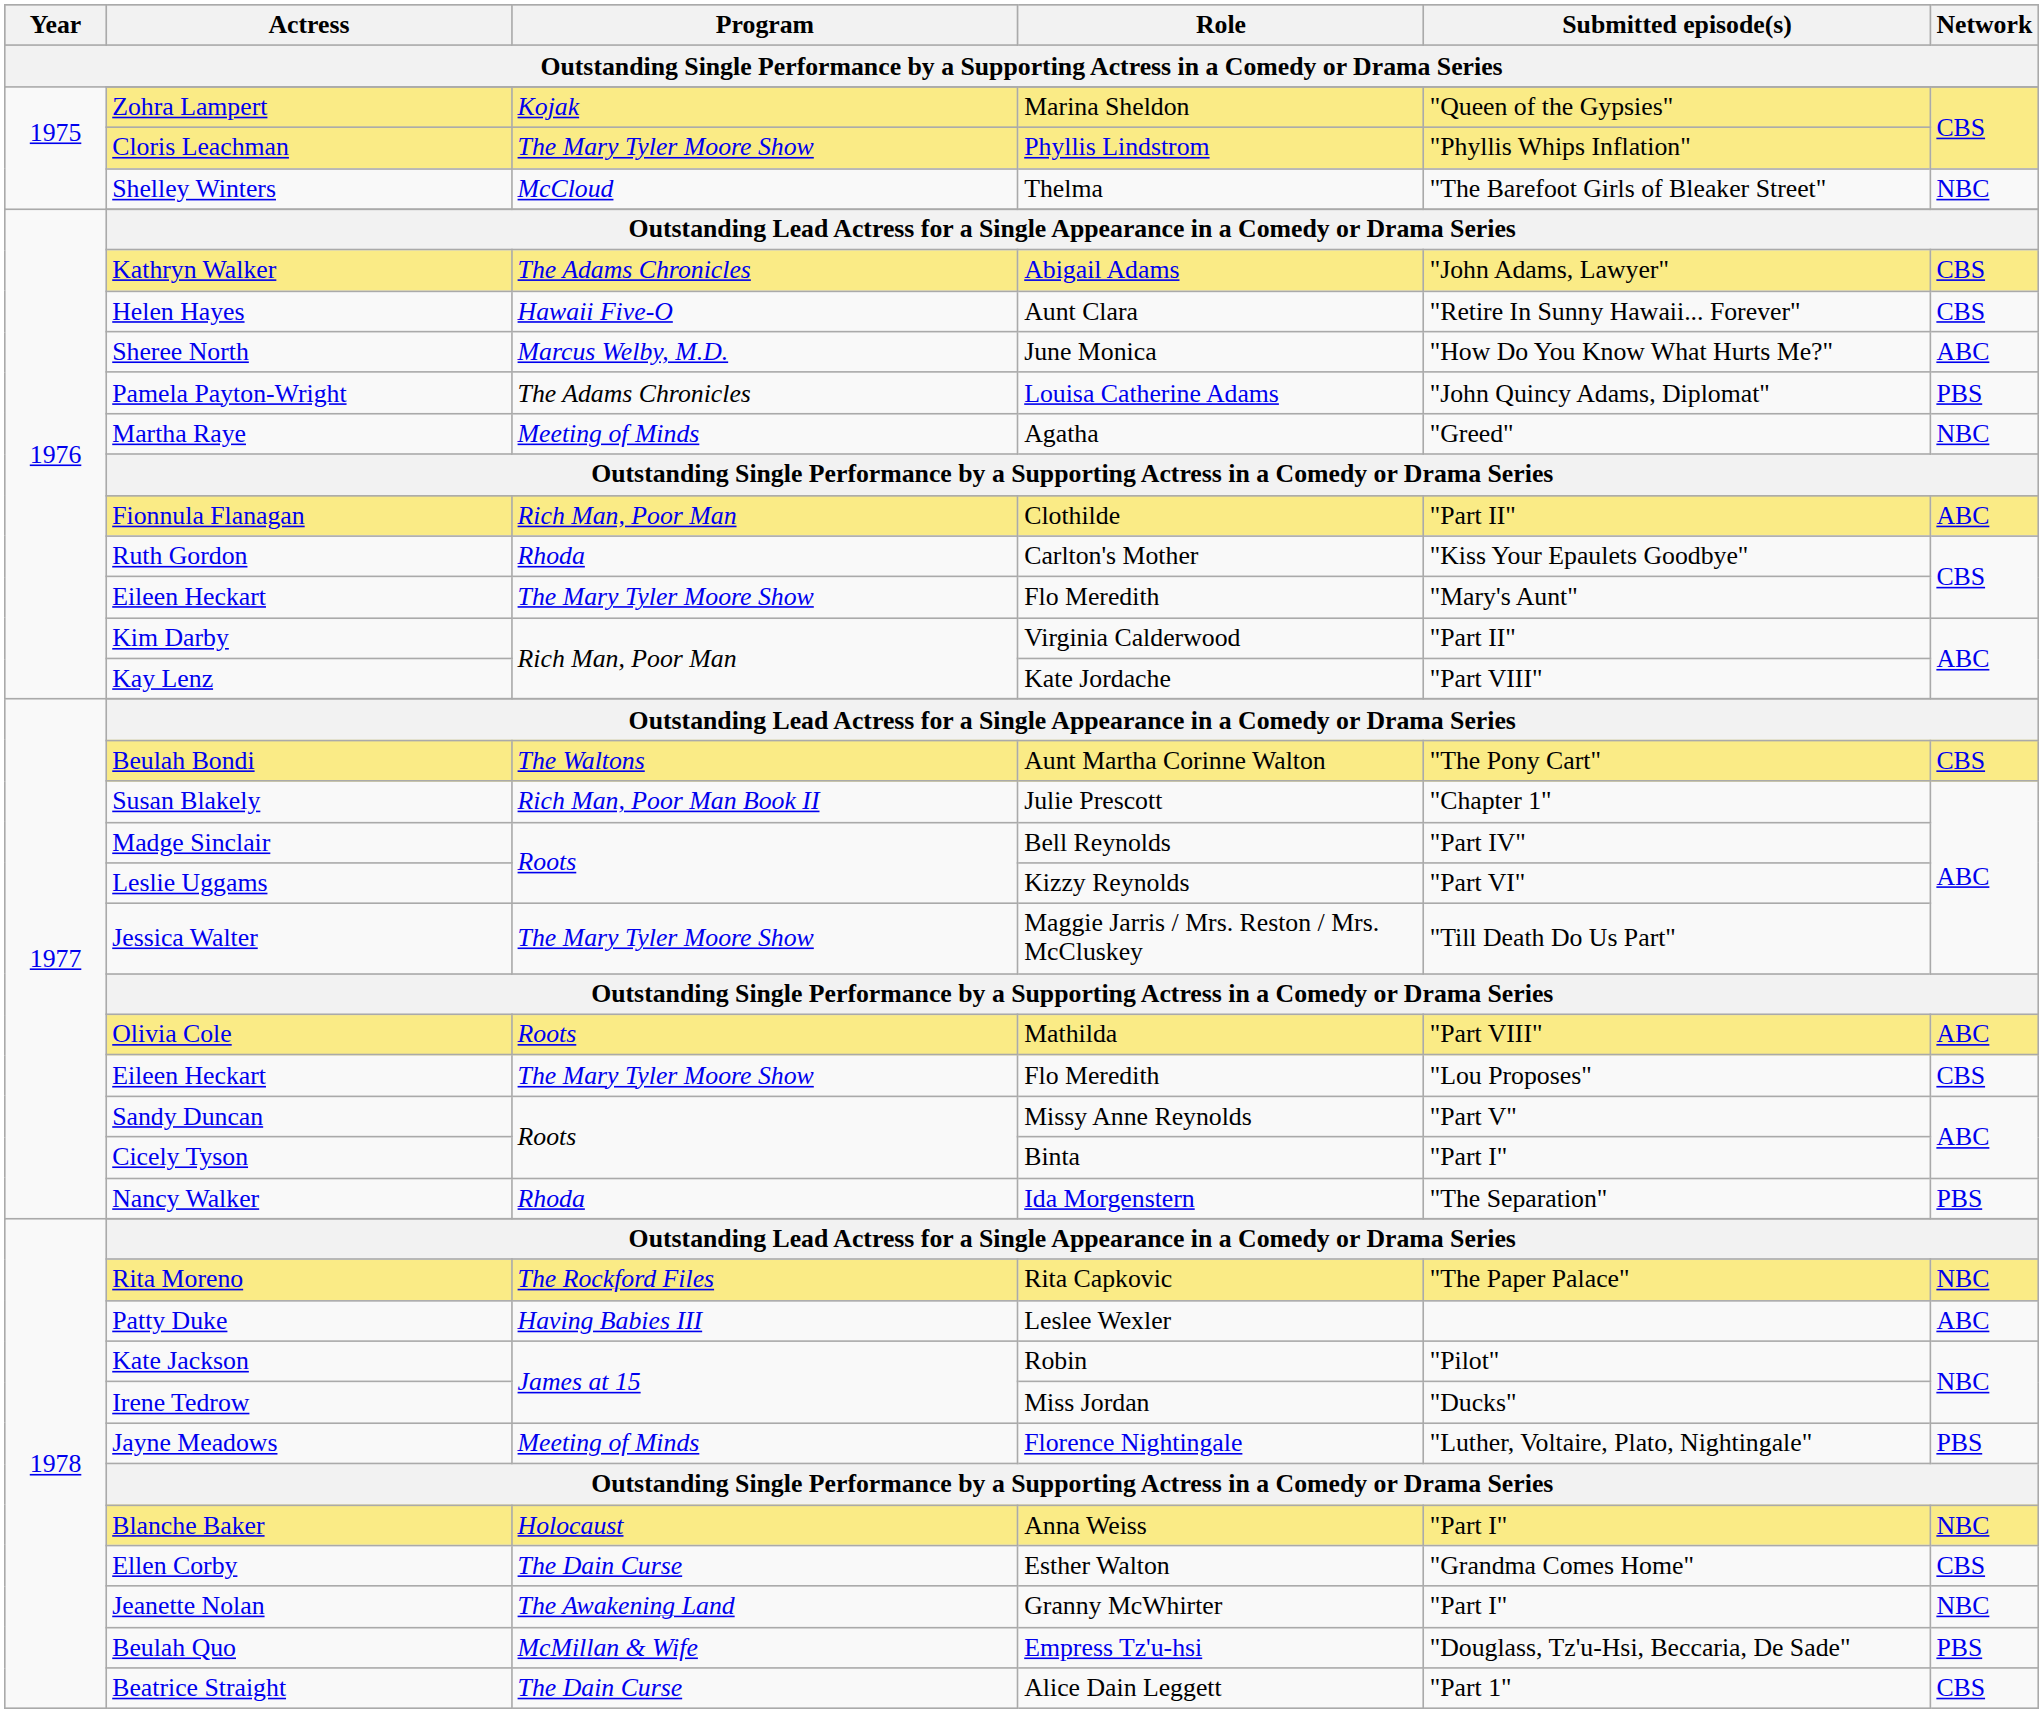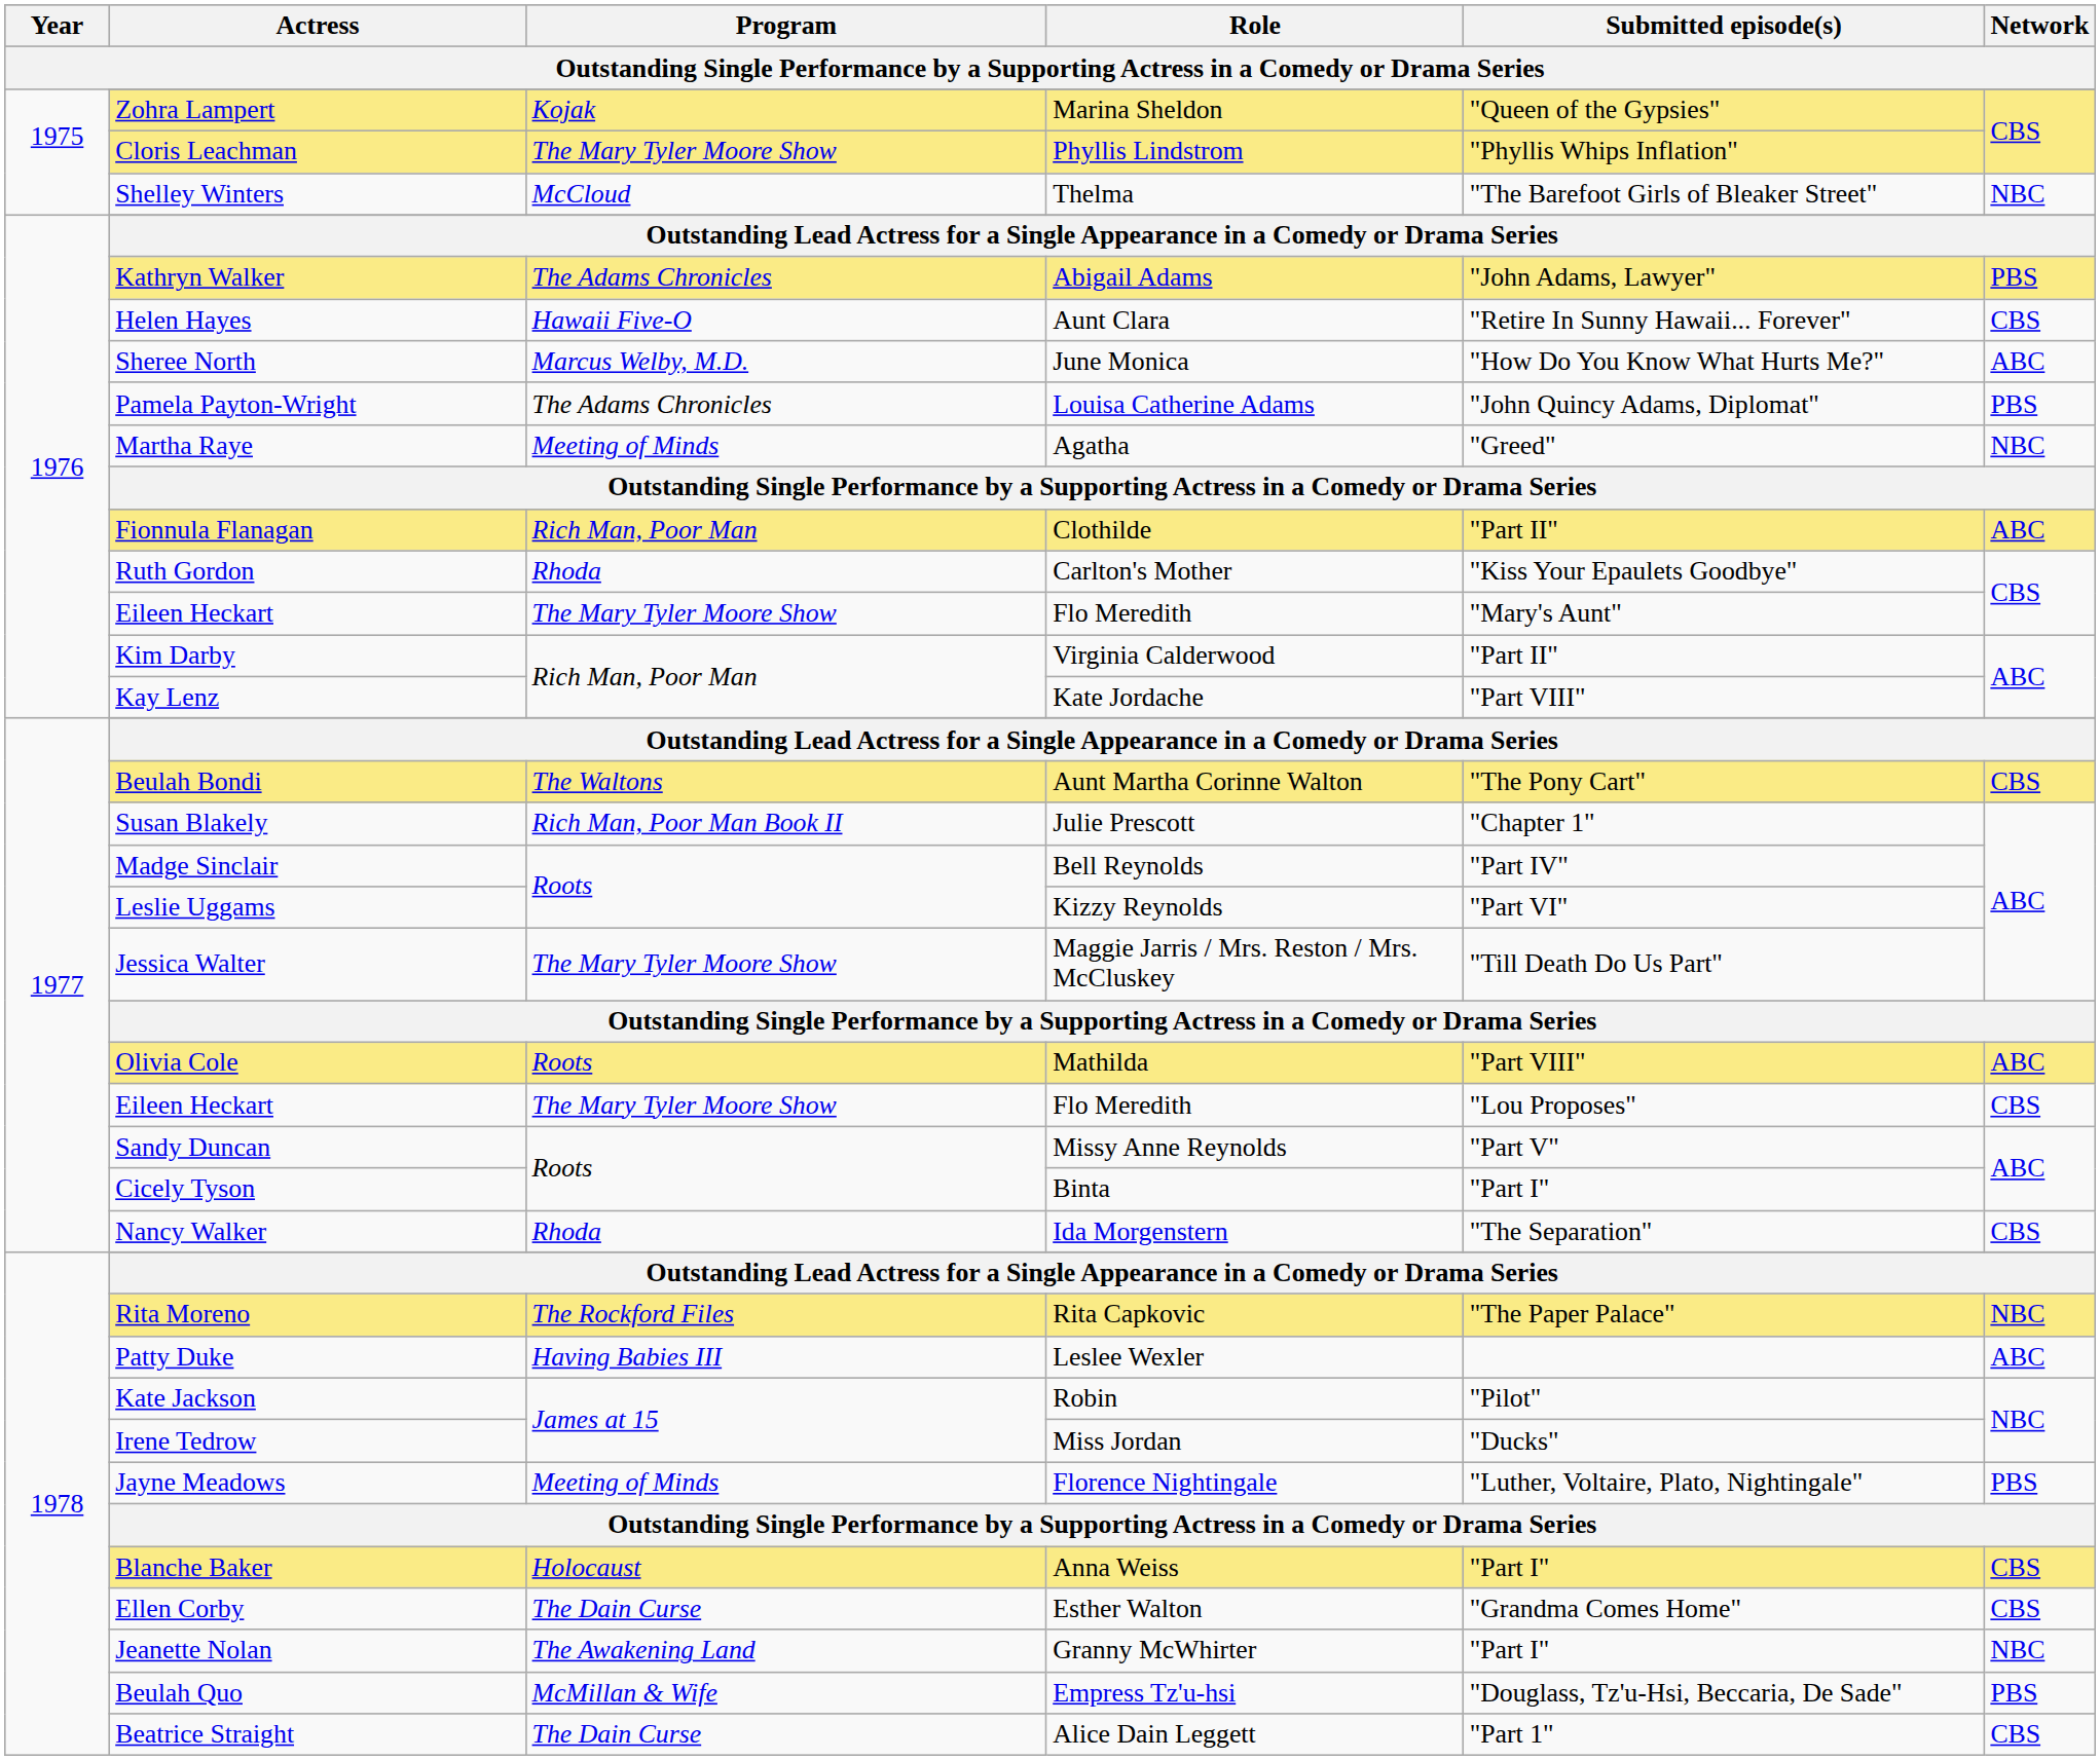 <table class="wikitable" style="width:100%">
 <tr style="background:#bebebe;">
 <th style="width:5%;">Year</th>
 <th style="width:20%;">Actress</th>
 <th style="width:25%;">Program</th>
 <th style="width:20%;">Role</th>
 <th style="width:25%;">Submitted episode(s)</th>
 <th style="width:5%;">Network</th>
 </tr>
 <tr>
 <th colspan="6">Outstanding Single Performance by a Supporting Actress in a Comedy or Drama Series</th>
 </tr>
 <tr>
 <td rowspan="4" style="text-align:center"><a href='#'>1975</a><br><br></td>
 </tr>
 <tr>
 <td style="background:#FAEB86"><a href='#'>Zohra Lampert</a></td>
 <td style="background:#FAEB86"><em><a href='#'>Kojak</a></em></td>
 <td style="background:#FAEB86">Marina Sheldon</td>
 <td style="background:#FAEB86">"Queen of the Gypsies"</td>
 <td style="background:#FAEB86" rowspan="2"><a href='#'>CBS</a></td>
 </tr>
 <tr style="background:#FAEB86">
 <td><a href='#'>Cloris Leachman</a></td>
 <td><em><a href='#'>The Mary Tyler Moore Show</a></em></td>
 <td><a href='#'>Phyllis Lindstrom</a></td>
 <td>"Phyllis Whips Inflation"</td>
 </tr>
 <tr>
 <td><a href='#'>Shelley Winters</a></td>
 <td><em><a href='#'>McCloud</a></em></td>
 <td>Thelma</td>
 <td>"The Barefoot Girls of Bleaker Street"</td>
 <td><a href='#'>NBC</a></td>
 </tr>
 <tr>
 <td rowspan="13" style="text-align:center"><a href='#'>1976</a><br></td>
 </tr>
 <tr>
 <th colspan="5">Outstanding Lead Actress for a Single Appearance in a Comedy or Drama Series</th>
 </tr>
 <tr style="background:#FAEB86">
 <td><a href='#'>Kathryn Walker</a></td>
 <td><em><a href='#'>The Adams Chronicles</a></em></td>
 <td><a href='#'>Abigail Adams</a></td>
 <td>"John Adams, Lawyer"</td>
-<td><a href='#'>CBS</a></td>
+<td><a href='#'>PBS</a></td>
 </tr>
 <tr>
 <td><a href='#'>Helen Hayes</a></td>
 <td><em><a href='#'>Hawaii Five-O</a></em></td>
 <td>Aunt Clara</td>
 <td>"Retire In Sunny Hawaii... Forever"</td>
 <td><a href='#'>CBS</a></td>
 </tr>
 <tr>
 <td><a href='#'>Sheree North</a></td>
 <td><em><a href='#'>Marcus Welby, M.D.</a></em></td>
 <td>June Monica</td>
 <td>"How Do You Know What Hurts Me?"</td>
 <td><a href='#'>ABC</a></td>
 </tr>
 <tr>
 <td><a href='#'>Pamela Payton-Wright</a></td>
 <td><em>The Adams Chronicles</em></td>
 <td><a href='#'>Louisa Catherine Adams</a></td>
 <td>"John Quincy Adams, Diplomat"</td>
 <td><a href='#'>PBS</a></td>
 </tr>
 <tr>
 <td><a href='#'>Martha Raye</a></td>
 <td><em><a href='#'>Meeting of Minds</a></em></td>
 <td>Agatha</td>
 <td>"Greed"</td>
 <td><a href='#'>NBC</a></td>
 </tr>
 <tr>
 <th colspan="5">Outstanding Single Performance by a Supporting Actress in a Comedy or Drama Series</th>
 </tr>
 <tr style="background:#FAEB86">
 <td><a href='#'>Fionnula Flanagan</a></td>
 <td><em><a href='#'>Rich Man, Poor Man</a></em></td>
 <td>Clothilde</td>
 <td>"Part II"</td>
 <td><a href='#'>ABC</a></td>
 </tr>
 <tr>
 <td><a href='#'>Ruth Gordon</a></td>
 <td><em><a href='#'>Rhoda</a></em></td>
 <td>Carlton's Mother</td>
 <td>"Kiss Your Epaulets Goodbye"</td>
 <td rowspan=2><a href='#'>CBS</a></td>
 </tr>
 <tr>
 <td><a href='#'>Eileen Heckart</a></td>
 <td><em><a href='#'>The Mary Tyler Moore Show</a></em></td>
 <td>Flo Meredith</td>
 <td>"Mary's Aunt"</td>
 </tr>
 <tr>
 <td><a href='#'>Kim Darby</a></td>
 <td rowspan=2><em>Rich Man, Poor Man</em></td>
 <td>Virginia Calderwood</td>
 <td>"Part II"</td>
 <td rowspan="2"><a href='#'>ABC</a></td>
 </tr>
 <tr>
 <td><a href='#'>Kay Lenz</a></td>
 <td>Kate Jordache</td>
 <td>"Part VIII"</td>
 </tr>
 <tr>
 <td rowspan="13" style="text-align:center"><a href='#'>1977</a><br></td>
 </tr>
 <tr>
 <th colspan="5">Outstanding Lead Actress for a Single Appearance in a Comedy or Drama Series</th>
 </tr>
 <tr style="background:#FAEB86">
 <td><a href='#'>Beulah Bondi</a></td>
 <td><em><a href='#'>The Waltons</a></em></td>
 <td>Aunt Martha Corinne Walton</td>
 <td>"The Pony Cart"</td>
 <td><a href='#'>CBS</a></td>
 </tr>
 <tr>
 <td><a href='#'>Susan Blakely</a></td>
 <td><em><a href='#'>Rich Man, Poor Man Book II</a></em></td>
 <td>Julie Prescott</td>
 <td>"Chapter 1"</td>
 <td rowspan="4"><a href='#'>ABC</a></td>
 </tr>
 <tr>
 <td><a href='#'>Madge Sinclair</a></td>
 <td rowspan="2"><em><a href='#'>Roots</a></em></td>
 <td>Bell Reynolds</td>
 <td>"Part IV"</td>
 </tr>
 <tr>
 <td><a href='#'>Leslie Uggams</a></td>
 <td>Kizzy Reynolds</td>
 <td>"Part VI"</td>
 </tr>
 <tr>
 <td><a href='#'>Jessica Walter</a></td>
 <td><em><a href='#'>The Mary Tyler Moore Show</a></em></td>
 <td>Maggie Jarris / Mrs. Reston / Mrs. McCluskey</td>
 <td>"Till Death Do Us Part"</td>
 </tr>
 <tr>
 <th colspan="5">Outstanding Single Performance by a Supporting Actress in a Comedy or Drama Series</th>
 </tr>
 <tr style="background:#FAEB86">
 <td><a href='#'>Olivia Cole</a></td>
 <td><em><a href='#'>Roots</a></em></td>
 <td>Mathilda</td>
 <td>"Part VIII"</td>
 <td><a href='#'>ABC</a></td>
 </tr>
 <tr>
 <td><a href='#'>Eileen Heckart</a></td>
 <td><em><a href='#'>The Mary Tyler Moore Show</a></em></td>
 <td>Flo Meredith</td>
 <td>"Lou Proposes"</td>
 <td><a href='#'>CBS</a></td>
 </tr>
 <tr>
 <td><a href='#'>Sandy Duncan</a></td>
 <td rowspan="2"><em>Roots</em></td>
 <td>Missy Anne Reynolds</td>
 <td>"Part V"</td>
 <td rowspan="2"><a href='#'>ABC</a></td>
 </tr>
 <tr>
 <td><a href='#'>Cicely Tyson</a></td>
 <td>Binta</td>
 <td>"Part I"</td>
 </tr>
 <tr>
 <td><a href='#'>Nancy Walker</a></td>
 <td><em><a href='#'>Rhoda</a></em></td>
 <td><a href='#'>Ida Morgenstern</a></td>
 <td>"The Separation"</td>
-<td><a href='#'>PBS</a></td>
+<td><a href='#'>CBS</a></td>
 </tr>
 <tr>
 <td rowspan="13" style="text-align:center"><a href='#'>1978</a><br></td>
 </tr>
 <tr>
 <th colspan="5">Outstanding Lead Actress for a Single Appearance in a Comedy or Drama Series</th>
 </tr>
 <tr style="background:#FAEB86">
 <td><a href='#'>Rita Moreno</a></td>
 <td><em><a href='#'>The Rockford Files</a></em></td>
 <td>Rita Capkovic</td>
 <td>"The Paper Palace"</td>
 <td><a href='#'>NBC</a></td>
 </tr>
 <tr>
 <td><a href='#'>Patty Duke</a></td>
 <td><em><a href='#'>Having Babies III</a></em></td>
 <td>Leslee Wexler</td>
 <td></td>
 <td><a href='#'>ABC</a></td>
 </tr>
 <tr>
 <td><a href='#'>Kate Jackson</a></td>
 <td rowspan="2"><em><a href='#'>James at 15</a></em></td>
 <td>Robin</td>
 <td>"Pilot"</td>
 <td rowspan="2"><a href='#'>NBC</a></td>
 </tr>
 <tr>
 <td><a href='#'>Irene Tedrow</a></td>
 <td>Miss Jordan</td>
 <td>"Ducks"</td>
 </tr>
 <tr>
 <td><a href='#'>Jayne Meadows</a></td>
 <td><em><a href='#'>Meeting of Minds</a></em></td>
 <td><a href='#'>Florence Nightingale</a></td>
 <td>"Luther, Voltaire, Plato, Nightingale"</td>
 <td><a href='#'>PBS</a></td>
 </tr>
 <tr>
 <th colspan="5">Outstanding Single Performance by a Supporting Actress in a Comedy or Drama Series</th>
 </tr>
 <tr style="background:#FAEB86">
 <td><a href='#'>Blanche Baker</a></td>
 <td><em><a href='#'>Holocaust</a></em></td>
 <td>Anna Weiss</td>
 <td>"Part I"</td>
-<td><a href='#'>NBC</a></td>
+<td><a href='#'>CBS</a></td>
 </tr>
 <tr>
 <td><a href='#'>Ellen Corby</a></td>
 <td><em><a href='#'>The Dain Curse</a></em></td>
 <td>Esther Walton</td>
 <td>"Grandma Comes Home"</td>
 <td><a href='#'>CBS</a></td>
 </tr>
 <tr>
 <td><a href='#'>Jeanette Nolan</a></td>
 <td><em><a href='#'>The Awakening Land</a></em></td>
 <td>Granny McWhirter</td>
 <td>"Part I"</td>
 <td><a href='#'>NBC</a></td>
 </tr>
 <tr>
 <td><a href='#'>Beulah Quo</a></td>
 <td><em><a href='#'>McMillan & Wife</a></em></td>
 <td><a href='#'>Empress Tz'u-hsi</a></td>
 <td>"Douglass, Tz'u-Hsi, Beccaria, De Sade"</td>
 <td><a href='#'>PBS</a></td>
 </tr>
 <tr>
 <td><a href='#'>Beatrice Straight</a></td>
 <td><em><a href='#'>The Dain Curse</a></em></td>
 <td>Alice Dain Leggett</td>
 <td>"Part 1"</td>
 <td><a href='#'>CBS</a></td>
 </tr>
 </table>
